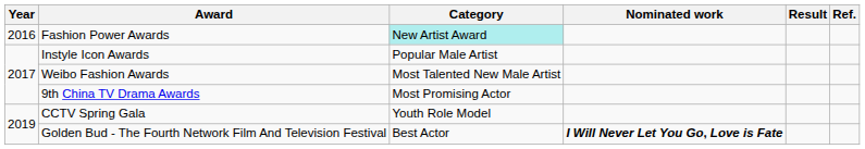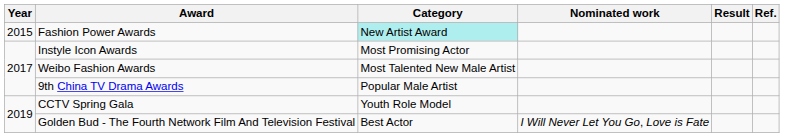 <table class="wikitable">
 <tr>
 <th>Year</th>
 <th>Award</th>
 <th>Category</th>
 <th>Nominated work</th>
 <th>Result</th>
 <th>Ref.</th>
 </tr>
 <tr>
-<td>2016</td>
+<td>2015</td>
 <td>Fashion Power Awards</td>
 <td style="background: paleturquoise;">New Artist Award</td>
 <td></td>
 <td></td>
 <td></td>
 </tr>
 <tr>
 <td rowspan=3>2017</td>
 <td>Instyle Icon Awards</td>
-<td>Popular Male Artist</td>
+<td>Most Promising Actor</td>
 <td></td>
 <td></td>
 <td></td>
 </tr>
 <tr>
 <td>Weibo Fashion Awards</td>
 <td>Most Talented New Male Artist</td>
 <td></td>
 <td></td>
 <td></td>
 </tr>
 <tr>
 <td>9th <a href='#'>China TV Drama Awards</a></td>
-<td>Most Promising Actor</td>
+<td>Popular Male Artist</td>
 <td></td>
 <td></td>
 <td></td>
 </tr>
 <tr>
 <td rowspan=2>2019</td>
 <td>CCTV Spring Gala</td>
 <td>Youth Role Model</td>
 <td></td>
 <td></td>
 <td></td>
 </tr>
 <tr>
 <td>Golden Bud - The Fourth Network Film And Television Festival</td>
 <td>Best Actor</td>
-<td><strong><em>I Will Never Let You Go</em>, <em>Love is Fate</em></strong></td>
+<td><em>I Will Never Let You Go</em>, <em>Love is Fate</em></td>
 <td></td>
 <td></td>
 </tr>
 </table>
